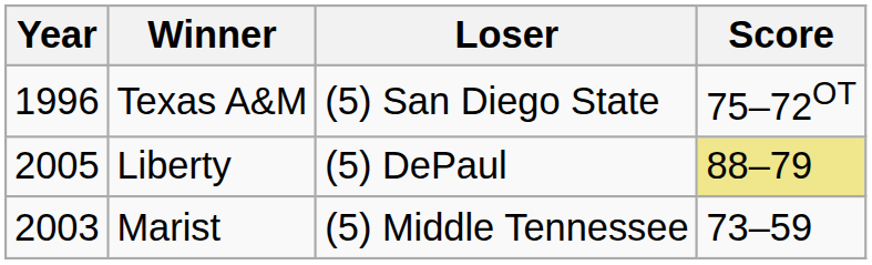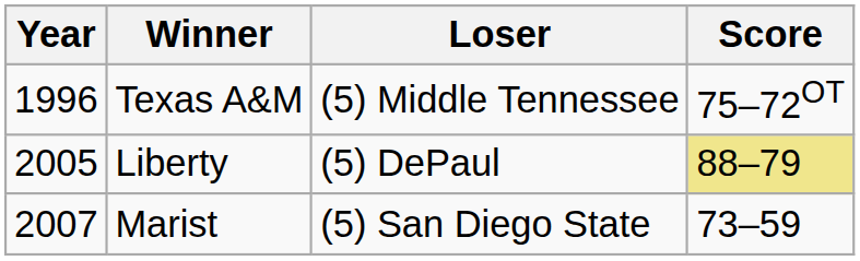 <table class="wikitable">
 <tr>
 <th>Year</th>
 <th>Winner</th>
 <th>Loser</th>
 <th>Score</th>
 </tr>
 <tr --->
 <td>1996</td>
 <td>Texas A&M</td>
-<td>(5) San Diego State</td>
+<td>(5) Middle Tennessee</td>
 <td>75–72<sup>OT</sup></td>
 </tr>
 <tr --->
 <td>2005</td>
 <td>Liberty</td>
 <td>(5) DePaul</td>
 <td style="background: khaki;">88–79</td>
 </tr>
 <tr --->
-<td>2003</td>
+<td>2007</td>
 <td>Marist</td>
-<td>(5) Middle Tennessee</td>
+<td>(5) San Diego State</td>
 <td>73–59</td>
 </tr>
 </table>
